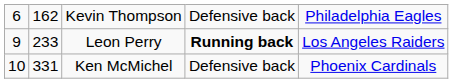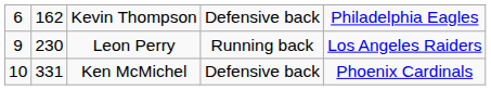 <table class="wikitable" style="text-align:center">
 <tr>
 <td>6</td>
 <td>162</td>
 <td>Kevin Thompson</td>
 <td>Defensive back</td>
 <td><a href='#'>Philadelphia Eagles</a></td>
 </tr>
 <tr>
 <td>9</td>
-<td>233</td>
+<td>230</td>
 <td>Leon Perry</td>
-<td><strong>Running back</strong></td>
+<td>Running back</td>
 <td><a href='#'>Los Angeles Raiders</a></td>
 </tr>
 <tr>
 <td>10</td>
 <td>331</td>
 <td>Ken McMichel</td>
 <td>Defensive back</td>
 <td><a href='#'>Phoenix Cardinals</a></td>
 </tr>
 </table>
